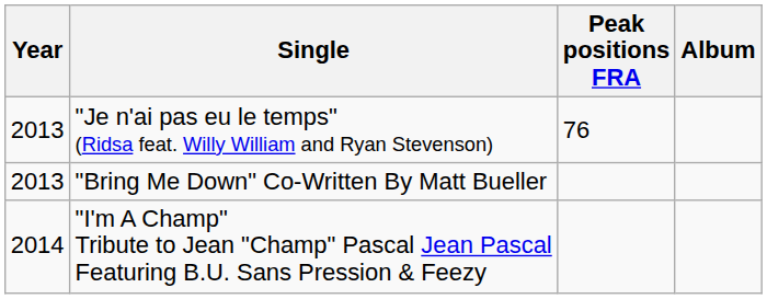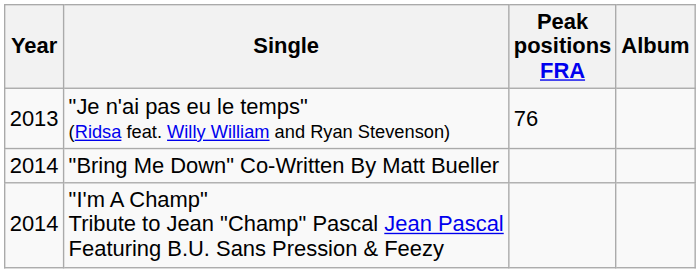 <table class="wikitable">
 <tr>
 <th>Year</th>
 <th>Single</th>
 <th>Peak<br>positions<br><a href='#'>FRA</a><br></th>
 <th>Album</th>
 </tr>
 <tr>
 <td>2013</td>
 <td>"Je n'ai pas eu le temps"<br><small>(<a href='#'>Ridsa</a> feat. <a href='#'>Willy William</a> and Ryan Stevenson)</small></td>
 <td>76</td>
 <td></td>
 </tr>
 <tr>
-<td>2013</td>
+<td>2014</td>
 <td>"Bring Me Down" Co-Written By Matt Bueller </td>
 <td></td>
 <td></td>
 </tr>
 <tr>
 <td>2014</td>
 <td>"I'm A Champ"<br>Tribute to Jean "Champ" Pascal <a href='#'>Jean Pascal</a><br>Featuring B.U. Sans Pression & Feezy </td>
 <td></td>
 <td></td>
 </tr>
 </table>
